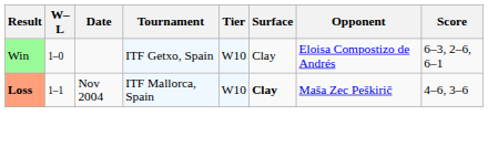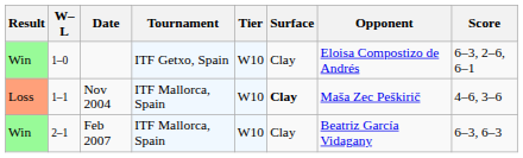 <table class="sortable wikitable">
 <tr>
 <th>Result</th>
 <th class="unsortable">W–L</th>
 <th>Date</th>
 <th>Tournament</th>
 <th>Tier</th>
 <th>Surface</th>
 <th>Opponent</th>
 <th class="unsortable">Score</th>
 </tr>
 <tr>
 <td style="background:#98fb98;">Win</td>
 <td><small>1–0</small></td>
 <td></td>
 <td bgcolor=#f0f8ff>ITF Getxo, Spain</td>
 <td bgcolor=#f0f8ff>W10</td>
 <td>Clay</td>
 <td> <a href='#'>Eloisa Compostizo de Andrés</a></td>
 <td>6–3, 2–6, 6–1</td>
 </tr>
 <tr>
-<td bgcolor=FFA07A><strong>Loss</strong></td>
+<td bgcolor=FFA07A>Loss</td>
 <td><small>1–1</small></td>
 <td>Nov 2004</td>
 <td style="background:#f0f8ff;">ITF Mallorca, Spain</td>
 <td bgcolor=#f0f8ff>W10</td>
 <td><strong>Clay</strong></td>
 <td> <a href='#'>Maša Zec Peškirič</a></td>
 <td>4–6, 3–6</td>
 </tr>
+<tr>
+<td style="background:#98fb98;">Win</td>
+<td><small>2–1</small></td>
+<td>Feb 2007</td>
+<td style="background:#f0f8ff;">ITF Mallorca, Spain</td>
+<td style="background:#f0f8ff;">W10</td>
+<td>Clay</td>
+<td> <a href='#'>Beatriz García Vidagany</a></td>
+<td>6–3, 6–3</td>
+</tr>
 </table>
